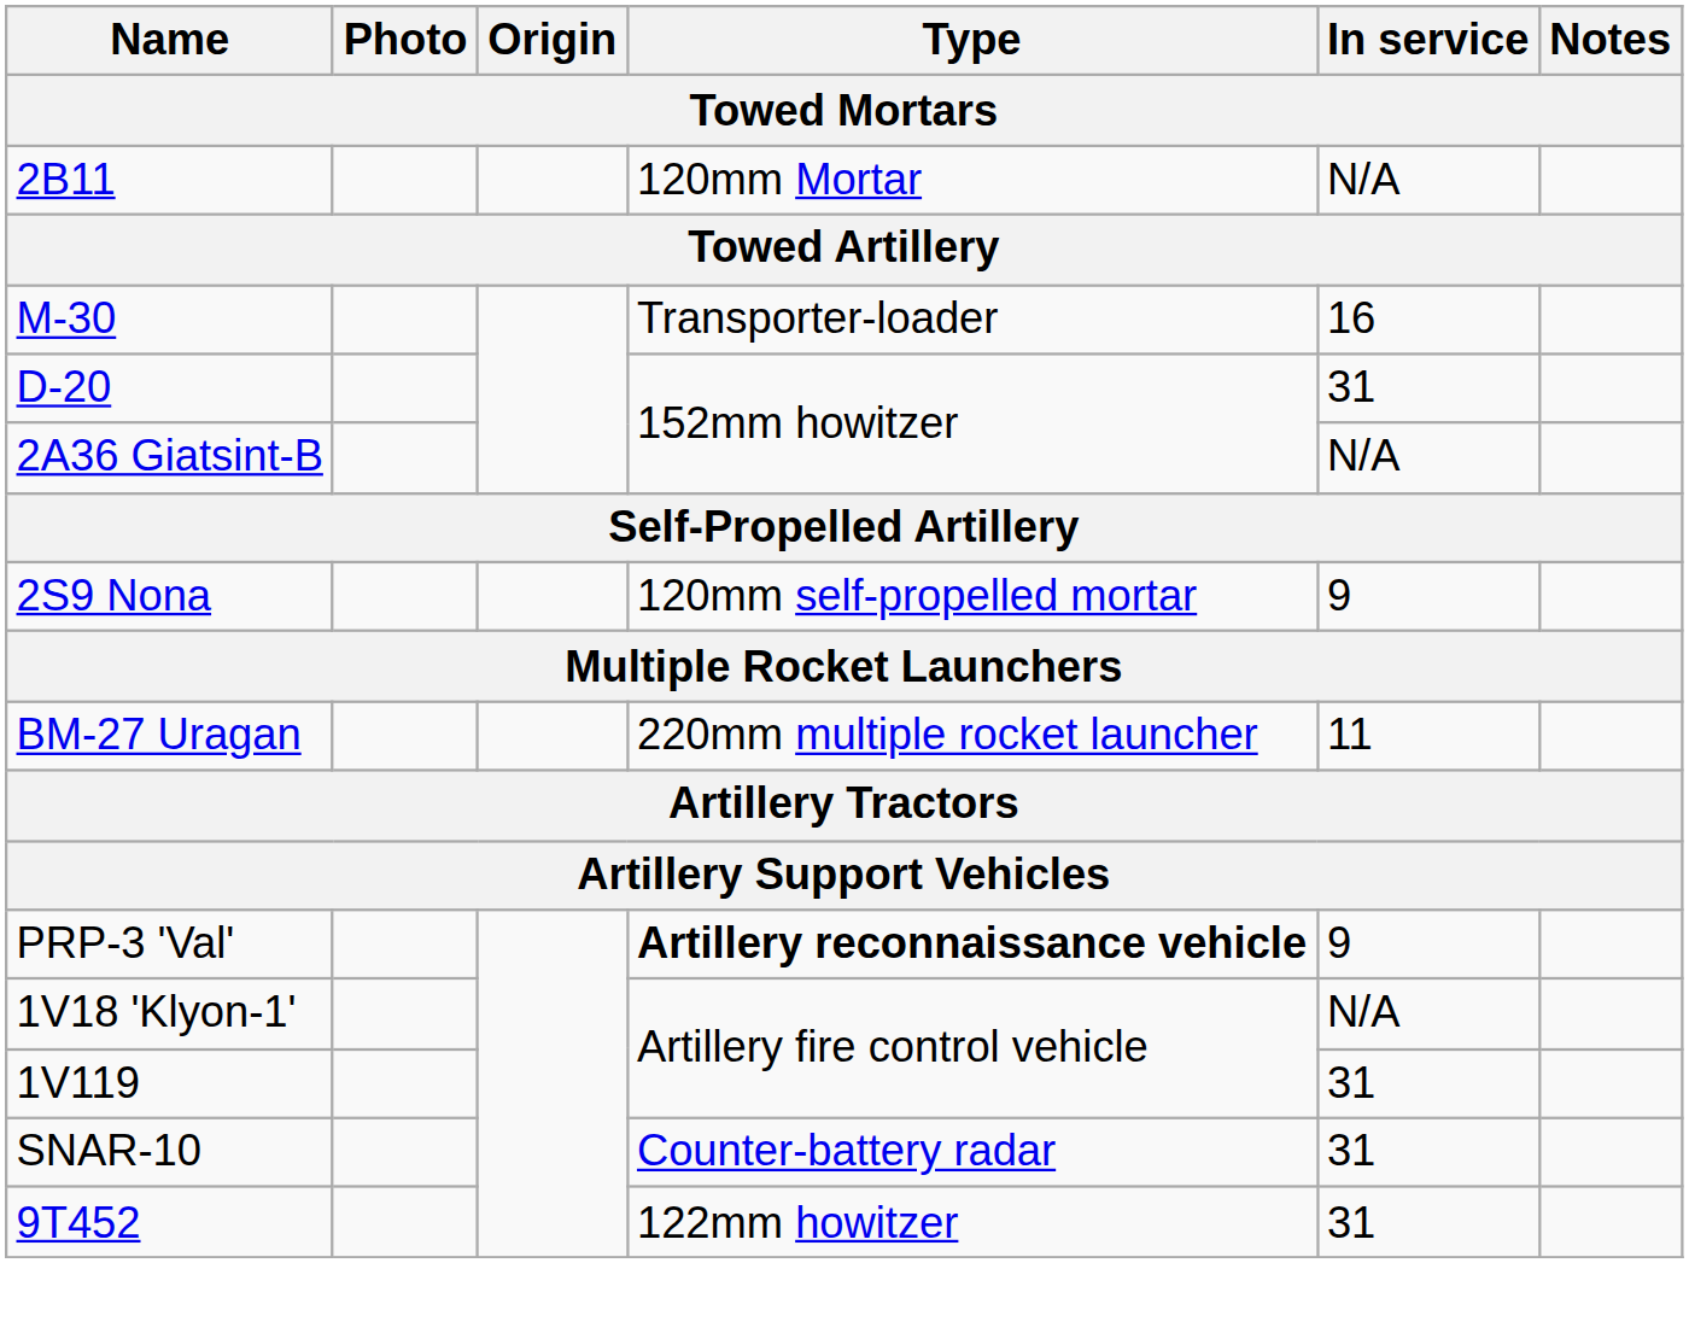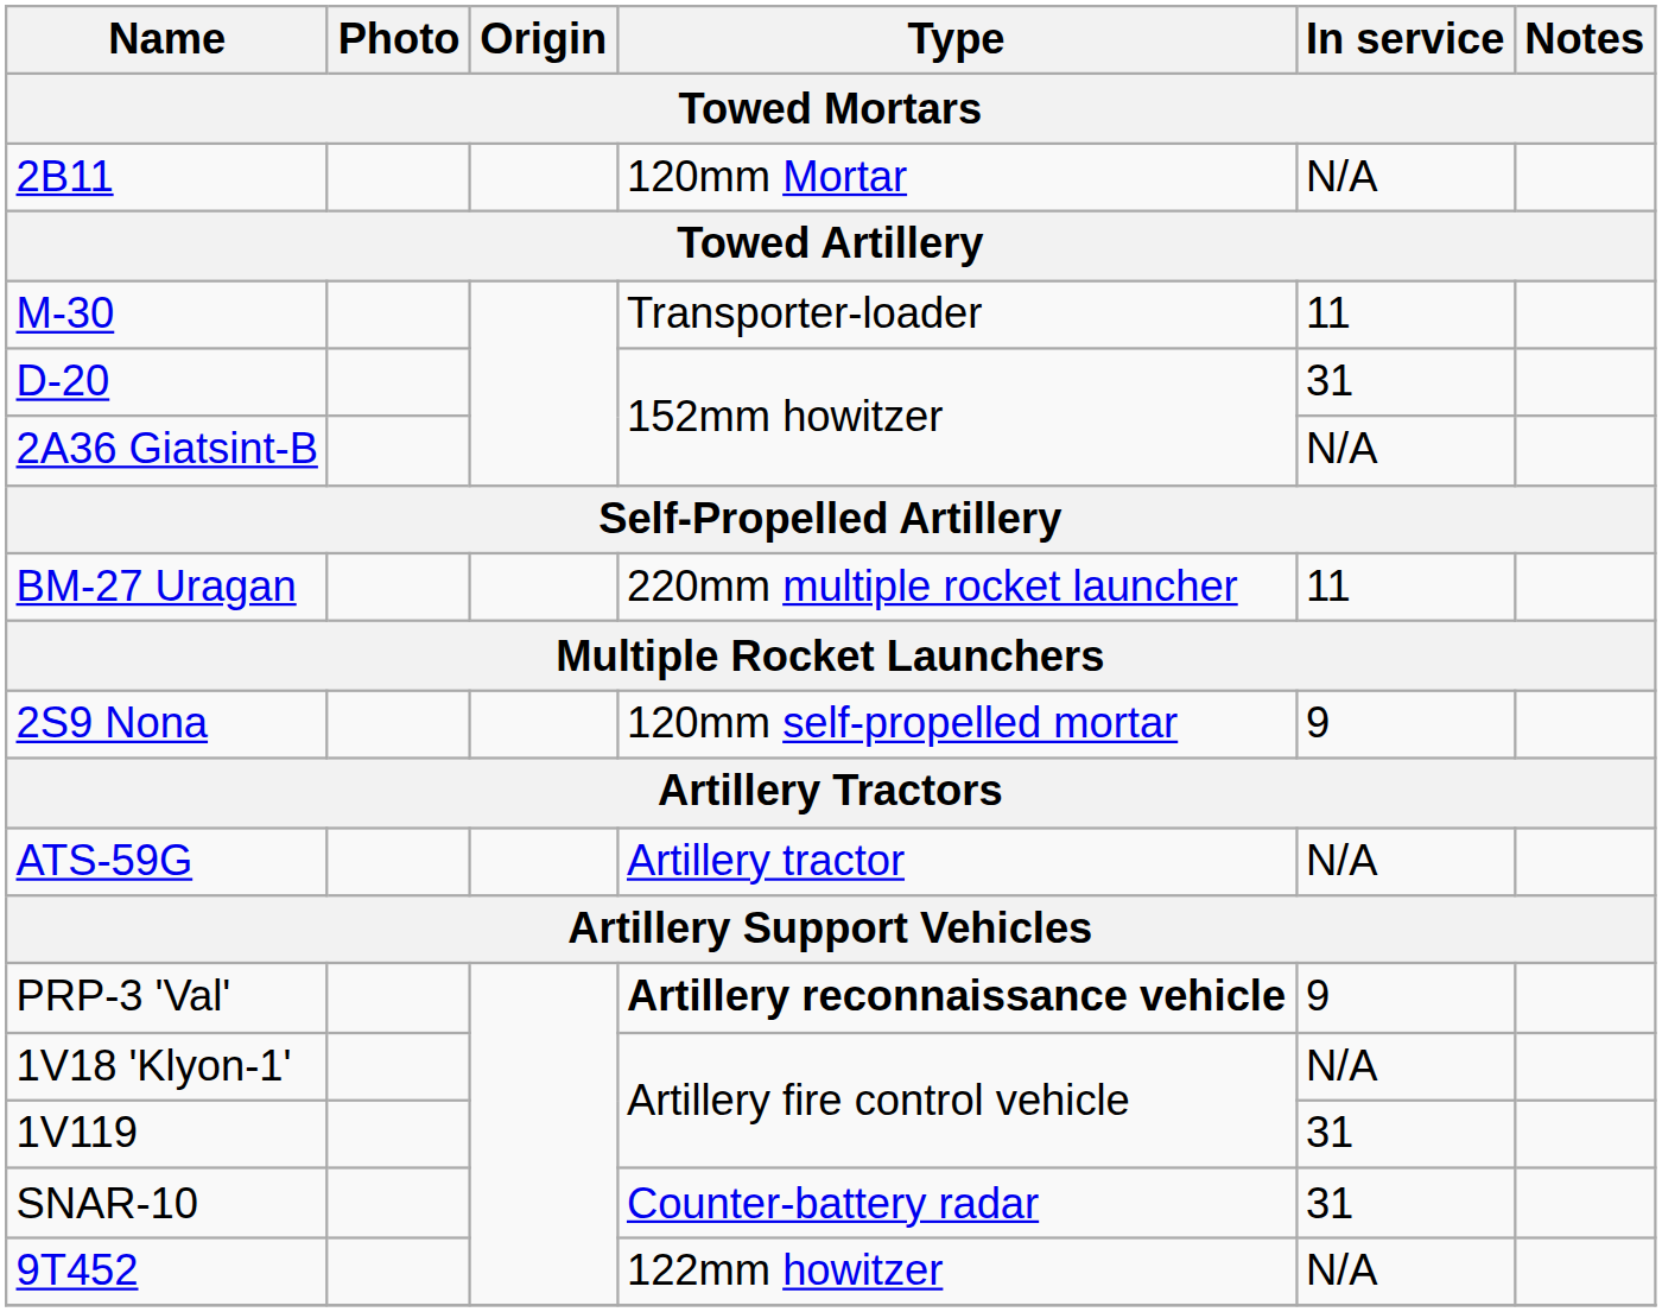 <table class="wikitable">
 <tr>
 <th>Name</th>
 <th>Photo</th>
 <th>Origin</th>
 <th>Type</th>
 <th>In service</th>
 <th>Notes</th>
 </tr>
 <tr>
 <th colspan="6">Towed Mortars</th>
 </tr>
 <tr>
 <td><a href='#'>2B11</a></td>
 <td></td>
 <td></td>
 <td>120mm <a href='#'>Mortar</a></td>
 <td>N/A</td>
 <td></td>
 </tr>
 <tr>
 <th colspan="6">Towed Artillery</th>
 </tr>
 <tr>
 <td><a href='#'>M-30</a></td>
 <td></td>
 <td rowspan="3"></td>
 <td>Transporter-loader</td>
-<td>16</td>
+<td>11</td>
 <td></td>
 </tr>
 <tr>
 <td><a href='#'>D-20</a></td>
 <td></td>
 <td rowspan="2">152mm howitzer</td>
 <td>31</td>
 <td></td>
 </tr>
 <tr>
 <td><a href='#'>2A36 Giatsint-B</a></td>
 <td></td>
 <td>N/A</td>
 <td></td>
 </tr>
 <tr>
 <th colspan="6">Self-Propelled Artillery</th>
 </tr>
 <tr>
+<td><a href='#'>BM-27 Uragan</a></td>
+<td></td>
+<td></td>
+<td>220mm <a href='#'>multiple rocket launcher</a></td>
+<td>11</td>
+<td></td>
+</tr>
+<tr>
+<th colspan="6">Multiple Rocket Launchers</th>
+</tr>
+<tr>
 <td><a href='#'>2S9 Nona</a></td>
 <td></td>
 <td></td>
 <td>120mm <a href='#'>self-propelled mortar</a></td>
 <td>9</td>
 <td></td>
 </tr>
 <tr>
-<th colspan="6">Multiple Rocket Launchers</th>
+<th colspan="6">Artillery Tractors</th>
 </tr>
 <tr>
-<td><a href='#'>BM-27 Uragan</a></td>
+<td><a href='#'>ATS-59G</a></td>
 <td></td>
 <td></td>
-<td>220mm <a href='#'>multiple rocket launcher</a></td>
-<td>11</td>
+<td><a href='#'>Artillery tractor</a></td>
+<td>N/A</td>
 <td></td>
-</tr>
-<tr>
-<th colspan="6">Artillery Tractors</th>
 </tr>
 <tr>
 <th colspan="6">Artillery Support Vehicles</th>
 </tr>
 <tr>
 <td>PRP-3 'Val'</td>
 <td></td>
 <td rowspan="5"></td>
 <td><strong>Artillery reconnaissance vehicle</strong></td>
 <td>9</td>
 <td></td>
 </tr>
 <tr>
 <td>1V18 'Klyon-1'</td>
 <td></td>
 <td rowspan="2">Artillery fire control vehicle</td>
 <td>N/A</td>
 <td></td>
 </tr>
 <tr>
 <td>1V119</td>
 <td></td>
 <td>31</td>
 <td></td>
 </tr>
 <tr>
 <td>SNAR-10</td>
 <td></td>
 <td><a href='#'>Counter-battery radar</a></td>
 <td>31</td>
 <td></td>
 </tr>
 <tr>
 <td><a href='#'>9T452</a></td>
 <td></td>
 <td>122mm <a href='#'>howitzer</a></td>
-<td>31</td>
+<td>N/A</td>
 <td></td>
 </tr>
 <tr>
 </tr>
 </table>
